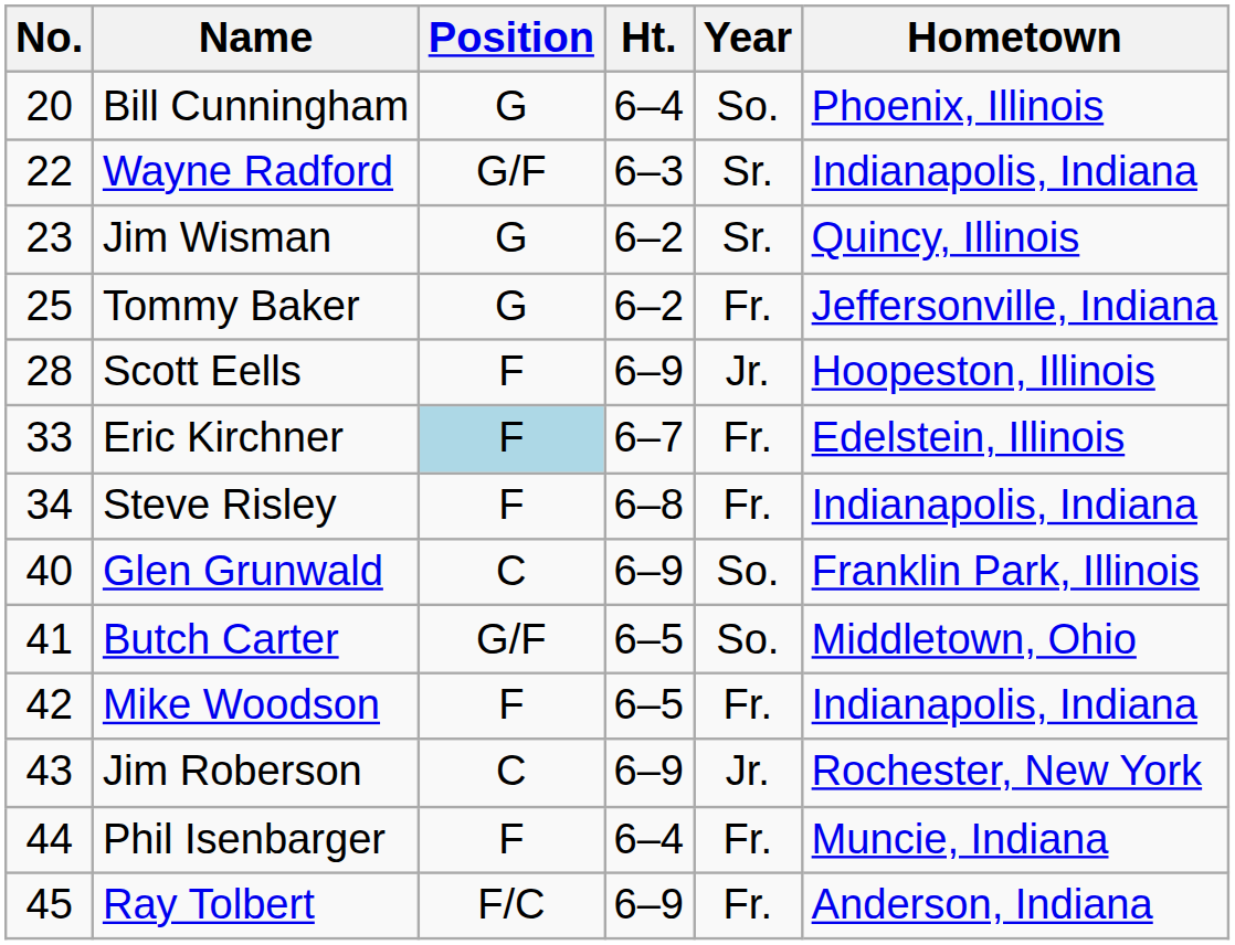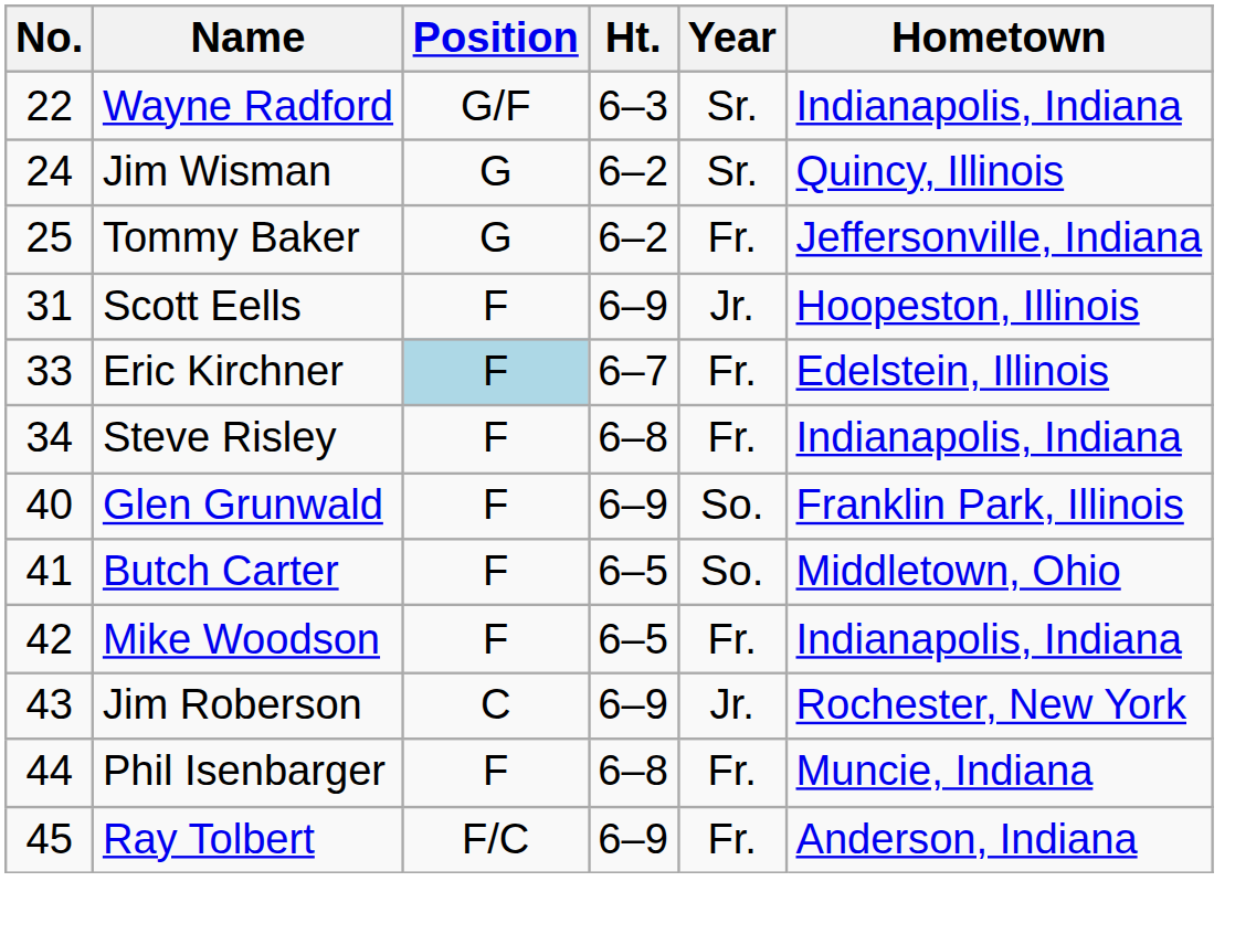 <table class="wikitable" style="text-align:center">
 <tr>
 <th>No.</th>
 <th>Name</th>
 <th><a href='#'>Position</a></th>
 <th>Ht.</th>
 <th>Year</th>
 <th>Hometown</th>
 </tr>
 <tr>
-<td>20</td>
-<td style="text-align:left">Bill Cunningham</td>
-<td>G</td>
-<td>6–4</td>
-<td>So.</td>
-<td style="text-align:left"><a href='#'>Phoenix, Illinois</a></td>
-</tr>
-<tr>
 <td>22</td>
 <td style="text-align:left"><a href='#'>Wayne Radford</a></td>
 <td>G/F</td>
 <td>6–3</td>
 <td>Sr.</td>
 <td style="text-align:left"><a href='#'>Indianapolis, Indiana</a></td>
 </tr>
 <tr>
-<td>23</td>
+<td>24</td>
 <td style="text-align:left">Jim Wisman</td>
 <td>G</td>
 <td>6–2</td>
 <td>Sr.</td>
 <td style="text-align:left"><a href='#'>Quincy, Illinois</a></td>
 </tr>
 <tr>
 <td>25</td>
 <td style="text-align:left">Tommy Baker</td>
 <td>G</td>
 <td>6–2</td>
 <td>Fr.</td>
 <td style="text-align:left"><a href='#'>Jeffersonville, Indiana</a></td>
 </tr>
 <tr>
-<td>28</td>
+<td>31</td>
 <td style="text-align:left">Scott Eells</td>
 <td>F</td>
 <td>6–9</td>
 <td>Jr.</td>
 <td style="text-align:left"><a href='#'>Hoopeston, Illinois</a></td>
 </tr>
 <tr>
 <td>33</td>
 <td style="text-align:left">Eric Kirchner</td>
 <td style="background: lightblue;">F</td>
 <td>6–7</td>
 <td>Fr.</td>
 <td style="text-align:left"><a href='#'>Edelstein, Illinois</a></td>
 </tr>
 <tr>
 <td>34</td>
 <td style="text-align:left">Steve Risley</td>
 <td>F</td>
 <td>6–8</td>
 <td>Fr.</td>
 <td style="text-align:left"><a href='#'>Indianapolis, Indiana</a></td>
 </tr>
 <tr>
 <td>40</td>
 <td style="text-align:left"><a href='#'>Glen Grunwald</a></td>
-<td>C</td>
+<td>F</td>
 <td>6–9</td>
 <td>So.</td>
 <td style="text-align:left"><a href='#'>Franklin Park, Illinois</a></td>
 </tr>
 <tr>
 <td>41</td>
 <td style="text-align:left"><a href='#'>Butch Carter</a></td>
-<td>G/F</td>
+<td>F</td>
 <td>6–5</td>
 <td>So.</td>
 <td style="text-align:left"><a href='#'>Middletown, Ohio</a></td>
 </tr>
 <tr>
 <td>42</td>
 <td style="text-align:left"><a href='#'>Mike Woodson</a></td>
 <td>F</td>
 <td>6–5</td>
 <td>Fr.</td>
 <td style="text-align:left"><a href='#'>Indianapolis, Indiana</a></td>
 </tr>
 <tr>
 <td>43</td>
 <td style="text-align:left">Jim Roberson</td>
 <td>C</td>
 <td>6–9</td>
 <td>Jr.</td>
 <td style="text-align:left"><a href='#'>Rochester, New York</a></td>
 </tr>
 <tr>
 <td>44</td>
 <td style="text-align:left">Phil Isenbarger</td>
 <td>F</td>
-<td>6–4</td>
+<td>6–8</td>
 <td>Fr.</td>
 <td style="text-align:left"><a href='#'>Muncie, Indiana</a></td>
 </tr>
 <tr>
 <td>45</td>
 <td style="text-align:left"><a href='#'>Ray Tolbert</a></td>
 <td>F/C</td>
 <td>6–9</td>
 <td>Fr.</td>
 <td style="text-align:left"><a href='#'>Anderson, Indiana</a></td>
 </tr>
 </table>
